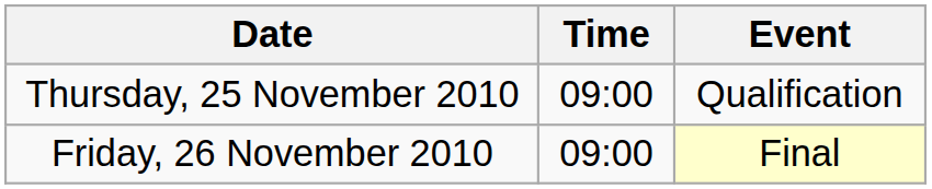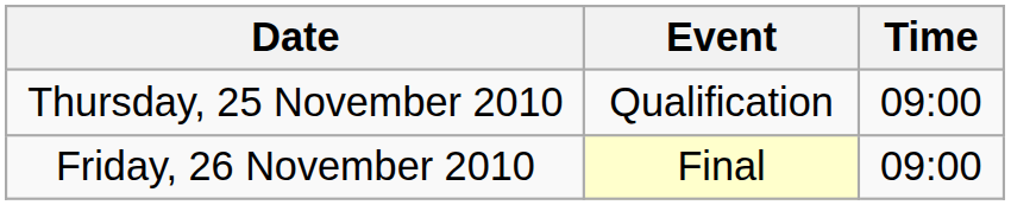 <table class = "wikitable" style="text-align:center;">
 <tr>
 <th width=220>Date</th>
+<th width=100>Event</th>
 <th width=50>Time</th>
-<th width=100>Event</th>
 </tr>
 <tr>
 <td>Thursday, 25 November 2010</td>
+<td>Qualification</td>
 <td>09:00</td>
-<td>Qualification</td>
 </tr>
 <tr>
 <td>Friday, 26 November 2010</td>
+<td bgcolor=ffffcc>Final</td>
 <td>09:00</td>
-<td bgcolor=ffffcc>Final</td>
 </tr>
 </table>
